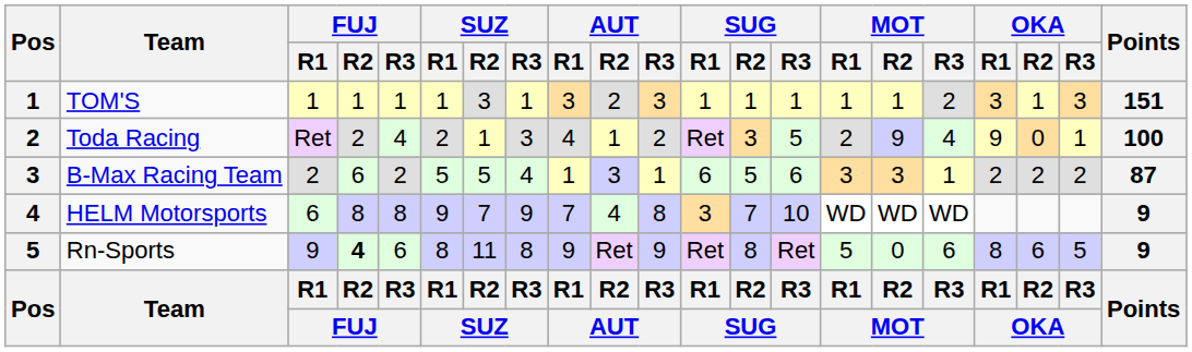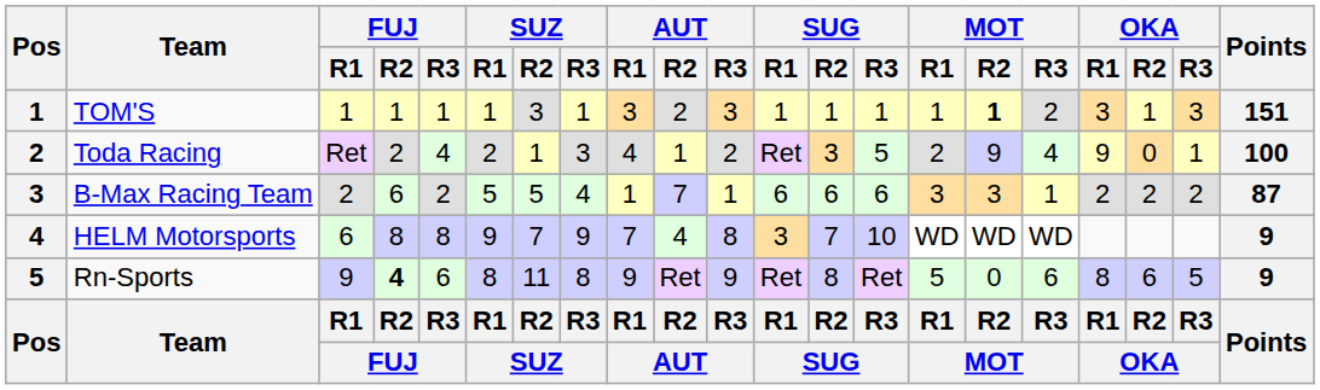 <table class="wikitable" style="font-size:85%; text-align:center">
 <tr>
 <th rowspan="2" valign="middle">Pos</th>
 <th rowspan="2" valign="middle">Team</th>
 <th colspan="3"><a href='#'>FUJ</a></th>
 <th colspan="3"><a href='#'>SUZ</a></th>
 <th colspan="3"><a href='#'>AUT</a></th>
 <th colspan="3"><a href='#'>SUG</a></th>
 <th colspan="3"><a href='#'>MOT</a></th>
 <th colspan="3"><a href='#'>OKA</a></th>
 <th rowspan="2" valign="middle">Points</th>
 </tr>
 <tr>
 <th>R1</th>
 <th>R2</th>
 <th>R3</th>
 <th>R1</th>
 <th>R2</th>
 <th>R3</th>
 <th>R1</th>
 <th>R2</th>
 <th>R3</th>
 <th>R1</th>
 <th>R2</th>
 <th>R3</th>
 <th>R1</th>
 <th>R2</th>
 <th>R3</th>
 <th>R1</th>
 <th>R2</th>
 <th>R3</th>
 </tr>
 <tr>
 <th>1</th>
 <td align="left"><a href='#'>TOM'S</a></td>
 <td bgcolor="#FFFFBF">1</td>
 <td bgcolor="#FFFFBF">1</td>
 <td bgcolor="#FFFFBF">1</td>
 <td bgcolor="#FFFFBF">1</td>
 <td bgcolor="#DFDFDF">3</td>
 <td bgcolor="#FFFFBF">1</td>
 <td bgcolor="#FFDF9F">3</td>
 <td bgcolor="#DFDFDF">2</td>
 <td bgcolor="#FFDF9F">3</td>
 <td bgcolor="#FFFFBF">1</td>
 <td bgcolor="#FFFFBF">1</td>
 <td bgcolor="#FFFFBF">1</td>
 <td bgcolor="#FFFFBF">1</td>
-<td bgcolor="#FFFFBF">1</td>
+<td bgcolor="#FFFFBF"><strong>1</strong></td>
 <td bgcolor="#DFDFDF">2</td>
 <td bgcolor="#FFDF9F">3</td>
 <td bgcolor="#FFFFBF">1</td>
 <td bgcolor="#FFDF9F">3</td>
 <th>151</th>
 </tr>
 <tr>
 <th>2</th>
 <td align="left"><a href='#'>Toda Racing</a></td>
 <td bgcolor="#EFCFFF">Ret</td>
 <td bgcolor="#DFDFDF">2</td>
 <td bgcolor="#DFFFDF">4</td>
 <td bgcolor="#DFDFDF">2</td>
 <td bgcolor="#FFFFBF">1</td>
 <td bgcolor="#DFDFDF">3</td>
 <td bgcolor="#DFDFDF">4</td>
 <td bgcolor="#FFFFBF">1</td>
 <td bgcolor="#DFDFDF">2</td>
 <td bgcolor="#EFCFFF">Ret</td>
 <td bgcolor="#FFDF9F">3</td>
 <td bgcolor="#DFFFDF">5</td>
 <td bgcolor="#DFDFDF">2</td>
 <td bgcolor="#CFCFFF">9</td>
 <td bgcolor="#DFFFDF">4</td>
 <td bgcolor="#FFFFBF">9</td>
 <td bgcolor="#FFDF9F">0</td>
 <td bgcolor="#FFFFBF">1</td>
 <th>100</th>
 </tr>
 <tr>
 <th>3</th>
 <td align="left"><a href='#'>B-Max Racing Team</a></td>
 <td bgcolor="#DFDFDF">2</td>
 <td bgcolor="#DFFFDF">6</td>
 <td bgcolor="#DFDFDF">2</td>
 <td bgcolor="#DFFFDF">5</td>
 <td bgcolor="#DFFFDF">5</td>
 <td bgcolor="#DFFFDF">4</td>
 <td bgcolor="#FFFFBF">1</td>
-<td bgcolor="#CFCFFF">3</td>
+<td bgcolor="#CFCFFF">7</td>
 <td bgcolor="#FFFFBF">1</td>
 <td bgcolor="#DFFFDF">6</td>
-<td bgcolor="#DFFFDF">5</td>
+<td bgcolor="#DFFFDF">6</td>
 <td bgcolor="#DFFFDF">6</td>
 <td bgcolor="#FFDF9F">3</td>
 <td bgcolor="#FFDF9F">3</td>
 <td bgcolor="#FFFFBF">1</td>
 <td bgcolor="#DFDFDF">2</td>
 <td bgcolor="#DFDFDF">2</td>
 <td bgcolor="#DFDFDF">2</td>
 <th>87</th>
 </tr>
 <tr>
 <th>4</th>
 <td align="left"><a href='#'>HELM Motorsports</a></td>
 <td bgcolor="#DFFFDF">6</td>
 <td bgcolor="#CFCFFF">8</td>
 <td bgcolor="#CFCFFF">8</td>
 <td bgcolor="#CFCFFF">9</td>
 <td bgcolor="#CFCFFF">7</td>
 <td bgcolor="#CFCFFF">9</td>
 <td bgcolor="#CFCFFF">7</td>
 <td bgcolor="#DFFFDF">4</td>
 <td bgcolor="#CFCFFF">8</td>
 <td bgcolor="#FFDF9F">3</td>
 <td bgcolor="#CFCFFF">7</td>
 <td bgcolor="#CFCFFF">10</td>
 <td bgcolor="#FFFFFF">WD</td>
 <td bgcolor="#FFFFFF">WD</td>
 <td bgcolor="#FFFFFF">WD</td>
 <td></td>
 <td></td>
 <td></td>
 <th>9</th>
 </tr>
 <tr>
 <th>5</th>
 <td align="left">Rn-Sports</td>
 <td bgcolor="#CFCFFF">9</td>
 <td bgcolor="#DFFFDF"><strong>4</strong></td>
 <td bgcolor="#DFFFDF">6</td>
 <td bgcolor="#CFCFFF">8</td>
 <td bgcolor="#CFCFFF">11</td>
 <td bgcolor="#CFCFFF">8</td>
 <td bgcolor="#CFCFFF">9</td>
 <td bgcolor="#EFCFFF">Ret</td>
 <td bgcolor="#CFCFFF">9</td>
 <td bgcolor="#EFCFFF">Ret</td>
 <td bgcolor="#CFCFFF">8</td>
 <td bgcolor="#EFCFFF">Ret</td>
 <td bgcolor="#DFFFDF">5</td>
 <td bgcolor="#DFFFDF">0</td>
 <td bgcolor="#DFFFDF">6</td>
 <td bgcolor="#CFCFFF">8</td>
 <td bgcolor="#CFCFFF">6</td>
 <td bgcolor="#CFCFFF">5</td>
 <th>9</th>
 </tr>
 <tr>
 <th rowspan="2">Pos</th>
 <th rowspan="2">Team</th>
 <th>R1</th>
 <th>R2</th>
 <th>R3</th>
 <th>R1</th>
 <th>R2</th>
 <th>R3</th>
 <th>R1</th>
 <th>R2</th>
 <th>R3</th>
 <th>R1</th>
 <th>R2</th>
 <th>R3</th>
 <th>R1</th>
 <th>R2</th>
 <th>R3</th>
 <th>R1</th>
 <th>R2</th>
 <th>R3</th>
 <th rowspan="2">Points</th>
 </tr>
 <tr>
 <th colspan="3"><a href='#'>FUJ</a></th>
 <th colspan="3"><a href='#'>SUZ</a></th>
 <th colspan="3"><a href='#'>AUT</a></th>
 <th colspan="3"><a href='#'>SUG</a></th>
 <th colspan="3"><a href='#'>MOT</a></th>
 <th colspan="3"><a href='#'>OKA</a></th>
 </tr>
 </table>
